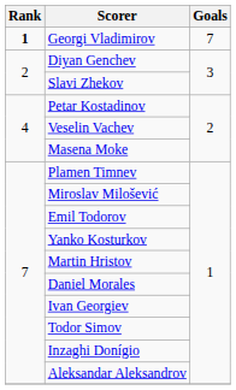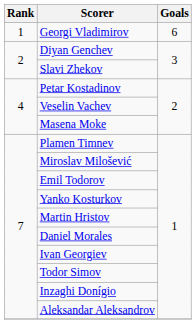 <table class="wikitable" style="text-align:center">
 <tr>
 <th>Rank</th>
 <th>Scorer</th>
 <th>Goals</th>
 </tr>
 <tr>
-<td rowspan="1"><strong>1</strong></td>
+<td rowspan="1">1</td>
 <td align=left> <a href='#'>Georgi Vladimirov</a></td>
-<td rowspan="1">7</td>
+<td rowspan="1">6</td>
 </tr>
 <tr>
 <td rowspan="2">2</td>
 <td align=left> <a href='#'>Diyan Genchev</a></td>
 <td rowspan="2">3</td>
 </tr>
 <tr>
 <td align=left> <a href='#'>Slavi Zhekov</a></td>
 </tr>
 <tr>
 <td rowspan="3">4</td>
 <td align=left> <a href='#'>Petar Kostadinov</a></td>
 <td rowspan="3">2</td>
 </tr>
 <tr>
 <td align=left> <a href='#'>Veselin Vachev</a></td>
 </tr>
 <tr>
 <td align=left> <a href='#'>Masena Moke</a></td>
 </tr>
 <tr>
 <td rowspan="10">7</td>
 <td align=left> <a href='#'>Plamen Timnev</a></td>
 <td rowspan="10">1</td>
 </tr>
 <tr>
 <td align=left> <a href='#'>Miroslav Milošević</a></td>
 </tr>
 <tr>
 <td align=left> <a href='#'>Emil Todorov</a></td>
 </tr>
 <tr>
 <td align=left> <a href='#'>Yanko Kosturkov</a></td>
 </tr>
 <tr>
 <td align=left> <a href='#'>Martin Hristov</a></td>
 </tr>
 <tr>
 <td align=left> <a href='#'>Daniel Morales</a></td>
 </tr>
 <tr>
 <td align=left> <a href='#'>Ivan Georgiev</a></td>
 </tr>
 <tr>
 <td align=left> <a href='#'>Todor Simov</a></td>
 </tr>
 <tr>
 <td align=left> <a href='#'>Inzaghi Donígio</a></td>
 </tr>
 <tr>
 <td align=left> <a href='#'>Aleksandar Aleksandrov</a></td>
 </tr>
 <tr>
 </tr>
 </table>
